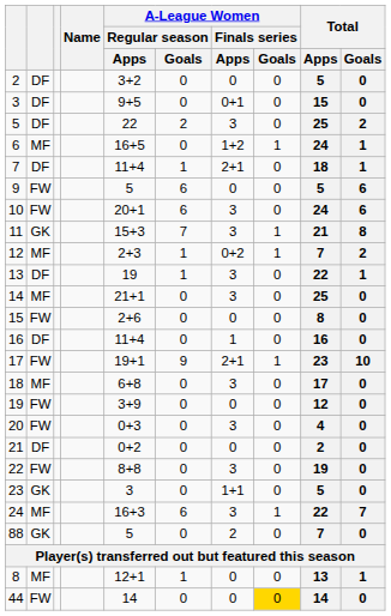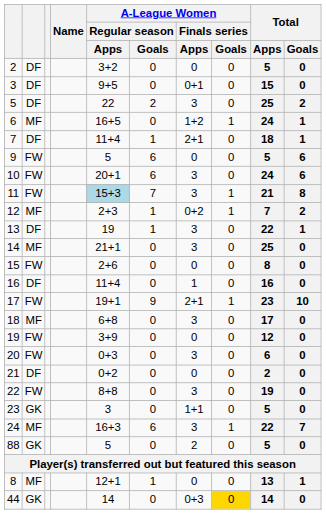 <table class="wikitable sortable" style="text-align:center;">
 <tr>
 <th rowspan="3"></th>
 <th rowspan="3"></th>
 <th rowspan="3"></th>
 <th rowspan="3">Name</th>
 <th colspan="4"><a href='#'>A-League Women</a></th>
 <th colspan="2" rowspan="2">Total</th>
 </tr>
 <tr>
 <th colspan="2">Regular season</th>
 <th colspan="2">Finals series</th>
 </tr>
 <tr>
 <th>Apps</th>
 <th>Goals</th>
 <th>Apps</th>
 <th>Goals</th>
 <th>Apps</th>
 <th>Goals</th>
 </tr>
 <tr>
 <td>2</td>
 <td>DF</td>
 <td></td>
 <td align="left"><br></td>
 <td>3+2</td>
 <td>0<br></td>
 <td>0</td>
 <td>0<br></td>
 <th>5</th>
 <th>0</th>
 </tr>
 <tr>
 <td>3</td>
 <td>DF</td>
 <td></td>
 <td align="left"><br></td>
 <td>9+5</td>
 <td>0<br></td>
 <td>0+1</td>
 <td>0<br></td>
 <th>15</th>
 <th>0</th>
 </tr>
 <tr>
 <td>5</td>
 <td>DF</td>
 <td></td>
 <td align="left"><br></td>
 <td>22</td>
 <td>2<br></td>
 <td>3</td>
 <td>0<br></td>
 <th>25</th>
 <th>2</th>
 </tr>
 <tr>
 <td>6</td>
 <td>MF</td>
 <td></td>
 <td align="left"><br></td>
 <td>16+5</td>
 <td>0<br></td>
 <td>1+2</td>
 <td>1<br></td>
 <th>24</th>
 <th>1</th>
 </tr>
 <tr>
 <td>7</td>
 <td>DF</td>
 <td></td>
 <td align="left"><br></td>
 <td>11+4</td>
 <td>1<br></td>
 <td>2+1</td>
 <td>0<br></td>
 <th>18</th>
 <th>1</th>
 </tr>
 <tr>
 <td>9</td>
 <td>FW</td>
 <td></td>
 <td align="left"><br></td>
 <td>5</td>
 <td>6<br></td>
 <td>0</td>
 <td>0<br></td>
 <th>5</th>
 <th>6</th>
 </tr>
 <tr>
 <td>10</td>
 <td>FW</td>
 <td></td>
 <td align="left"><br></td>
 <td>20+1</td>
 <td>6<br></td>
 <td>3</td>
 <td>0<br></td>
 <th>24</th>
 <th>6</th>
 </tr>
 <tr>
 <td>11</td>
-<td>GK</td>
+<td>FW</td>
 <td></td>
 <td align="left"><br></td>
-<td>15+3</td>
+<td style="background: lightblue;">15+3</td>
 <td>7<br></td>
 <td>3</td>
 <td>1<br></td>
 <th>21</th>
 <th>8</th>
 </tr>
 <tr>
 <td>12</td>
 <td>MF</td>
 <td></td>
 <td align="left"><br></td>
 <td>2+3</td>
 <td>1<br></td>
 <td>0+2</td>
 <td>1<br></td>
 <th>7</th>
 <th>2</th>
 </tr>
 <tr>
 <td>13</td>
 <td>DF</td>
 <td></td>
 <td align="left"><br></td>
 <td>19</td>
 <td>1<br></td>
 <td>3</td>
 <td>0<br></td>
 <th>22</th>
 <th>1</th>
 </tr>
 <tr>
 <td>14</td>
 <td>MF</td>
 <td></td>
 <td align="left"><br></td>
 <td>21+1</td>
 <td>0<br></td>
 <td>3</td>
 <td>0<br></td>
 <th>25</th>
 <th>0</th>
 </tr>
 <tr>
 <td>15</td>
 <td>FW</td>
 <td></td>
 <td align="left"><br></td>
 <td>2+6</td>
 <td>0<br></td>
 <td>0</td>
 <td>0<br></td>
 <th>8</th>
 <th>0</th>
 </tr>
 <tr>
 <td>16</td>
 <td>DF</td>
 <td></td>
 <td align="left"><br></td>
 <td>11+4</td>
 <td>0<br></td>
 <td>1</td>
 <td>0<br></td>
 <th>16</th>
 <th>0</th>
 </tr>
 <tr>
 <td>17</td>
 <td>FW</td>
 <td></td>
 <td align="left"><br></td>
 <td>19+1</td>
 <td>9<br></td>
 <td>2+1</td>
 <td>1<br></td>
 <th>23</th>
 <th>10</th>
 </tr>
 <tr>
 <td>18</td>
 <td>MF</td>
 <td></td>
 <td align="left"><br></td>
 <td>6+8</td>
 <td>0<br></td>
 <td>3</td>
 <td>0<br></td>
 <th>17</th>
 <th>0</th>
 </tr>
 <tr>
 <td>19</td>
 <td>FW</td>
 <td></td>
 <td align="left"><br></td>
 <td>3+9</td>
 <td>0<br></td>
 <td>0</td>
 <td>0<br></td>
 <th>12</th>
 <th>0</th>
 </tr>
 <tr>
 <td>20</td>
 <td>FW</td>
 <td></td>
 <td align="left"><br></td>
 <td>0+3</td>
 <td>0<br></td>
 <td>3</td>
 <td>0<br></td>
-<th>4</th>
+<th>6</th>
 <th>0</th>
 </tr>
 <tr>
 <td>21</td>
 <td>DF</td>
 <td></td>
 <td align="left"><br></td>
 <td>0+2</td>
 <td>0<br></td>
 <td>0</td>
 <td>0<br></td>
 <th>2</th>
 <th>0</th>
 </tr>
 <tr>
 <td>22</td>
 <td>FW</td>
 <td></td>
 <td align="left"><br></td>
 <td>8+8</td>
 <td>0<br></td>
 <td>3</td>
 <td>0<br></td>
 <th>19</th>
 <th>0</th>
 </tr>
 <tr>
 <td>23</td>
 <td>GK</td>
 <td></td>
 <td align="left"><br></td>
 <td>3</td>
 <td>0<br></td>
 <td>1+1</td>
 <td>0<br></td>
 <th>5</th>
 <th>0</th>
 </tr>
 <tr>
 <td>24</td>
 <td>MF</td>
 <td></td>
 <td align="left"><br></td>
 <td>16+3</td>
 <td>6<br></td>
 <td>3</td>
 <td>1<br></td>
 <th>22</th>
 <th>7</th>
 </tr>
 <tr>
 <td>88</td>
 <td>GK</td>
 <td></td>
 <td align="left"><br></td>
 <td>5</td>
 <td>0<br></td>
 <td>2</td>
 <td>0<br></td>
-<th>7</th>
+<th>5</th>
 <th>0</th>
 </tr>
 <tr>
 <th colspan="10">Player(s) transferred out but featured this season</th>
 </tr>
 <tr>
 <td>8</td>
 <td>MF</td>
 <td></td>
 <td align="left"><br></td>
 <td>12+1</td>
 <td>1<br></td>
 <td>0</td>
 <td>0<br></td>
 <th>13</th>
 <th>1</th>
 </tr>
 <tr>
 <td>44</td>
-<td>FW</td>
+<td>GK</td>
 <td></td>
 <td align="left"><br></td>
 <td>14</td>
 <td>0<br></td>
-<td>0</td>
+<td>0+3</td>
 <td style="background: gold;">0<br></td>
 <th>14</th>
 <th>0</th>
 </tr>
 </table>
